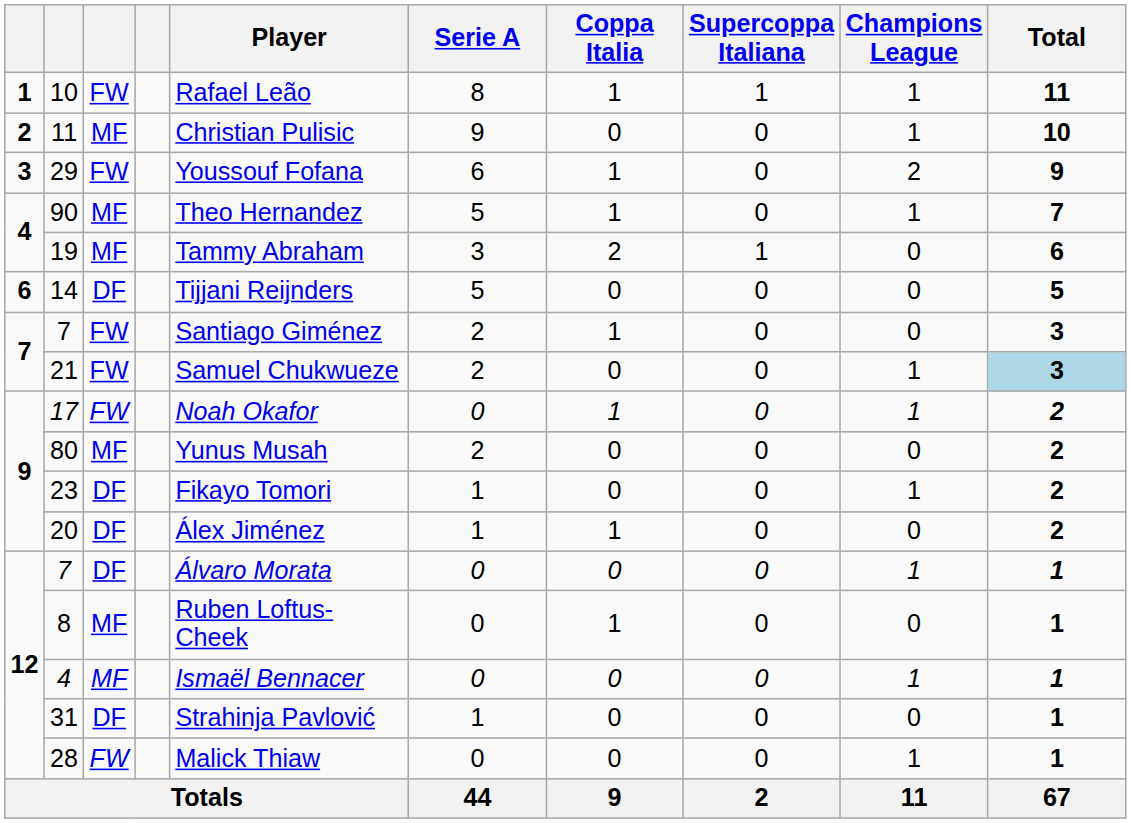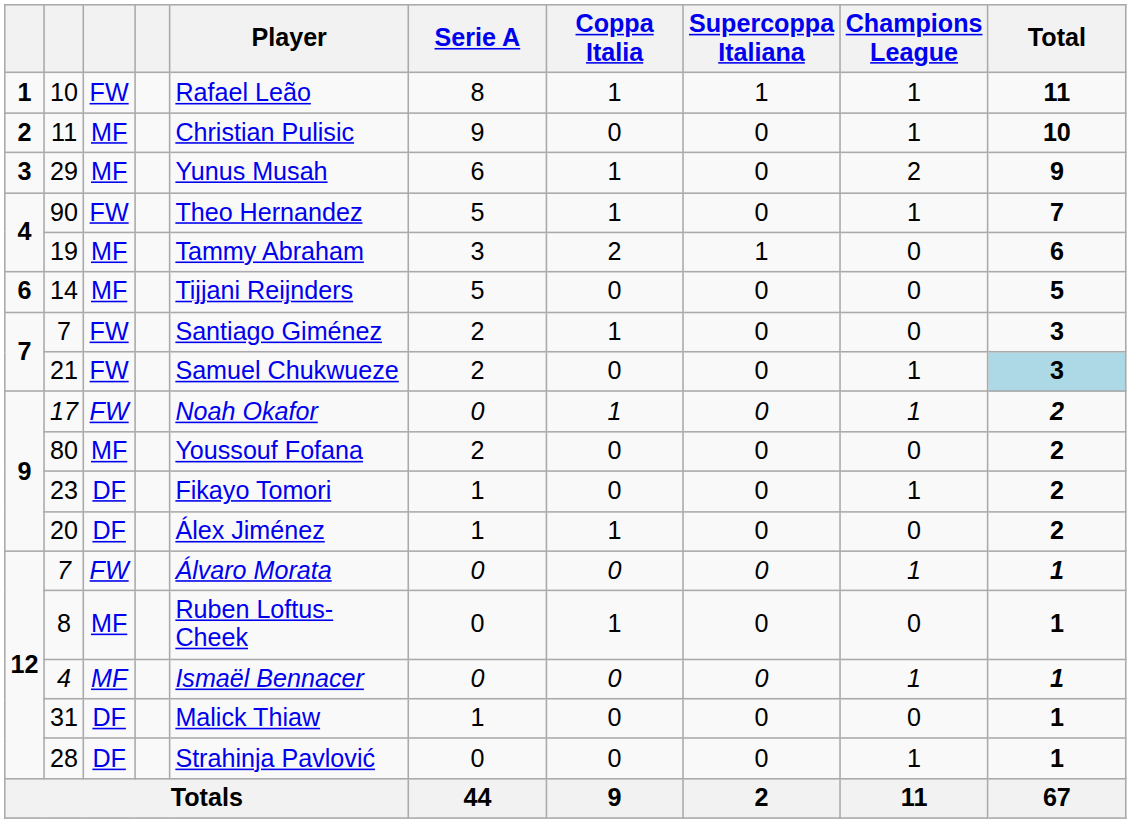 <table class="wikitable" style="text-align:center">
 <tr>
 <th width=15></th>
 <th width=15></th>
 <th width=15></th>
 <th width=15></th>
 <th width=145>Player</th>
 <th width=80><a href='#'>Serie A</a></th>
 <th width=80><a href='#'>Coppa Italia</a></th>
 <th width=80><a href='#'>Supercoppa Italiana</a></th>
 <th width=80><a href='#'>Champions League</a></th>
 <th width=80>Total</th>
 </tr>
 <tr>
 <td><strong>1</strong></td>
 <td>10</td>
 <td><a href='#'>FW</a></td>
 <td></td>
 <td align=left><a href='#'>Rafael Leão</a></td>
 <td>8</td>
 <td>1</td>
 <td>1</td>
 <td>1</td>
 <td><strong>11</strong></td>
 </tr>
 <tr>
 <td><strong>2</strong></td>
 <td>11</td>
 <td><a href='#'>MF</a></td>
 <td></td>
 <td align=left><a href='#'>Christian Pulisic</a></td>
 <td>9</td>
 <td>0</td>
 <td>0</td>
 <td>1</td>
 <td><strong>10</strong></td>
 </tr>
 <tr>
 <td><strong>3</strong></td>
 <td>29</td>
-<td><a href='#'>FW</a></td>
+<td><a href='#'>MF</a></td>
 <td></td>
-<td align=left><a href='#'>Youssouf Fofana</a></td>
+<td align=left><a href='#'>Yunus Musah</a></td>
 <td>6</td>
 <td>1</td>
 <td>0</td>
 <td>2</td>
 <td><strong>9</strong></td>
 </tr>
 <tr>
 <td rowspan=2><strong>4</strong></td>
 <td>90</td>
-<td><a href='#'>MF</a></td>
+<td><a href='#'>FW</a></td>
 <td></td>
 <td align=left><a href='#'>Theo Hernandez</a></td>
 <td>5</td>
 <td>1</td>
 <td>0</td>
 <td>1</td>
 <td><strong>7</strong></td>
 </tr>
 <tr>
 <td>19</td>
 <td><a href='#'>MF</a></td>
 <td></td>
 <td align=left><a href='#'>Tammy Abraham</a></td>
 <td>3</td>
 <td>2</td>
 <td>1</td>
 <td>0</td>
 <td><strong>6</strong></td>
 </tr>
 <tr>
 <td><strong>6</strong></td>
 <td>14</td>
-<td><a href='#'>DF</a></td>
+<td><a href='#'>MF</a></td>
 <td></td>
 <td align=left><a href='#'>Tijjani Reijnders</a></td>
 <td>5</td>
 <td>0</td>
 <td>0</td>
 <td>0</td>
 <td><strong>5</strong></td>
 </tr>
 <tr>
 <td rowspan=2><strong>7</strong></td>
 <td>7</td>
 <td><a href='#'>FW</a></td>
 <td></td>
 <td align=left><a href='#'>Santiago Giménez</a></td>
 <td>2</td>
 <td>1</td>
 <td>0</td>
 <td>0</td>
 <td><strong>3</strong></td>
 </tr>
 <tr>
 <td>21</td>
 <td><a href='#'>FW</a></td>
 <td></td>
 <td align=left><a href='#'>Samuel Chukwueze</a></td>
 <td>2</td>
 <td>0</td>
 <td>0</td>
 <td>1</td>
 <td style="background: lightblue;"><strong>3</strong></td>
 </tr>
 <tr>
 <td rowspan=4><strong>9</strong></td>
 <td><em>17</em></td>
 <td><em><a href='#'>FW</a></em></td>
 <td></td>
 <td align=left><em><a href='#'>Noah Okafor</a></em></td>
 <td><em>0</em></td>
 <td><em>1</em></td>
 <td><em>0</em></td>
 <td><em>1</em></td>
 <td><strong><em>2</em></strong></td>
 </tr>
 <tr>
 <td>80</td>
 <td><a href='#'>MF</a></td>
 <td></td>
-<td align=left><a href='#'>Yunus Musah</a></td>
+<td align=left><a href='#'>Youssouf Fofana</a></td>
 <td>2</td>
 <td>0</td>
 <td>0</td>
 <td>0</td>
 <td><strong>2</strong></td>
 </tr>
 <tr>
 <td>23</td>
 <td><a href='#'>DF</a></td>
 <td></td>
 <td align=left><a href='#'>Fikayo Tomori</a></td>
 <td>1</td>
 <td>0</td>
 <td>0</td>
 <td>1</td>
 <td><strong>2</strong></td>
 </tr>
 <tr>
 <td>20</td>
 <td><a href='#'>DF</a></td>
 <td></td>
 <td align=left><a href='#'>Álex Jiménez</a></td>
 <td>1</td>
 <td>1</td>
 <td>0</td>
 <td>0</td>
 <td><strong>2</strong></td>
 </tr>
 <tr>
 <td rowspan=5><strong>12</strong></td>
 <td><em>7</em></td>
-<td><a href='#'>DF</a></td>
+<td><em><a href='#'>FW</a></em></td>
 <td></td>
 <td align=left><em><a href='#'>Álvaro Morata</a></em></td>
 <td><em>0</em></td>
 <td><em>0</em></td>
 <td><em>0</em></td>
 <td><em>1</em></td>
 <td><strong><em>1</em></strong></td>
 </tr>
 <tr>
 <td>8</td>
 <td><a href='#'>MF</a></td>
 <td></td>
 <td align=left><a href='#'>Ruben Loftus-Cheek</a></td>
 <td>0</td>
 <td>1</td>
 <td>0</td>
 <td>0</td>
 <td><strong>1</strong></td>
 </tr>
 <tr>
 <td><em>4</em></td>
 <td><em><a href='#'>MF</a></em></td>
 <td></td>
 <td align=left><em><a href='#'>Ismaël Bennacer</a></em></td>
 <td><em>0</em></td>
 <td><em>0</em></td>
 <td><em>0</em></td>
 <td><em>1</em></td>
 <td><strong><em>1</em></strong></td>
 </tr>
 <tr>
 <td>31</td>
 <td><a href='#'>DF</a></td>
 <td></td>
-<td align=left><a href='#'>Strahinja Pavlović</a></td>
+<td align=left><a href='#'>Malick Thiaw</a></td>
 <td>1</td>
 <td>0</td>
 <td>0</td>
 <td>0</td>
 <td><strong>1</strong></td>
 </tr>
 <tr>
 <td>28</td>
-<td><em><a href='#'>FW</a></em></td>
+<td><a href='#'>DF</a></td>
 <td></td>
-<td align=left><a href='#'>Malick Thiaw</a></td>
+<td align=left><a href='#'>Strahinja Pavlović</a></td>
 <td>0</td>
 <td>0</td>
 <td>0</td>
 <td>1</td>
 <td><strong>1</strong></td>
 </tr>
 <tr>
 <th colspan=5>Totals</th>
 <th>44</th>
 <th>9</th>
 <th>2</th>
 <th>11</th>
 <th>67</th>
 </tr>
 </table>
